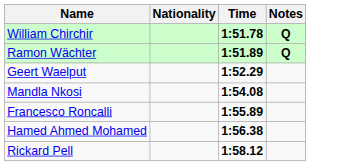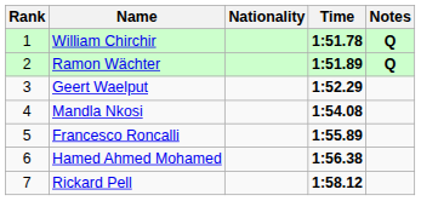 <table class="wikitable sortable" style="text-align:center">
 <tr>
+<th>Rank</th>
 <th>Name</th>
 <th>Nationality</th>
 <th>Time</th>
 <th>Notes</th>
 </tr>
 <tr bgcolor=ccffcc>
+<td>1</td>
 <td align=left><a href='#'>William Chirchir</a></td>
 <td align=left></td>
 <td><strong>1:51.78</strong></td>
 <td><strong>Q</strong></td>
 </tr>
 <tr bgcolor=ccffcc>
+<td>2</td>
 <td align=left><a href='#'>Ramon Wächter</a></td>
 <td align=left></td>
 <td><strong>1:51.89</strong></td>
 <td><strong>Q</strong></td>
 </tr>
 <tr>
+<td>3</td>
 <td align=left><a href='#'>Geert Waelput</a></td>
 <td align=left></td>
 <td><strong>1:52.29</strong></td>
 <td></td>
 </tr>
 <tr>
+<td>4</td>
 <td align=left><a href='#'>Mandla Nkosi</a></td>
 <td align=left></td>
 <td><strong>1:54.08</strong></td>
 <td></td>
 </tr>
 <tr>
+<td>5</td>
 <td align=left><a href='#'>Francesco Roncalli</a></td>
 <td align=left></td>
 <td><strong>1:55.89</strong></td>
 <td></td>
 </tr>
 <tr>
+<td>6</td>
 <td align=left><a href='#'>Hamed Ahmed Mohamed</a></td>
 <td align=left></td>
 <td><strong>1:56.38</strong></td>
 <td></td>
 </tr>
 <tr>
+<td>7</td>
 <td align=left><a href='#'>Rickard Pell</a></td>
 <td align=left></td>
 <td><strong>1:58.12</strong></td>
 <td></td>
 </tr>
 </table>
